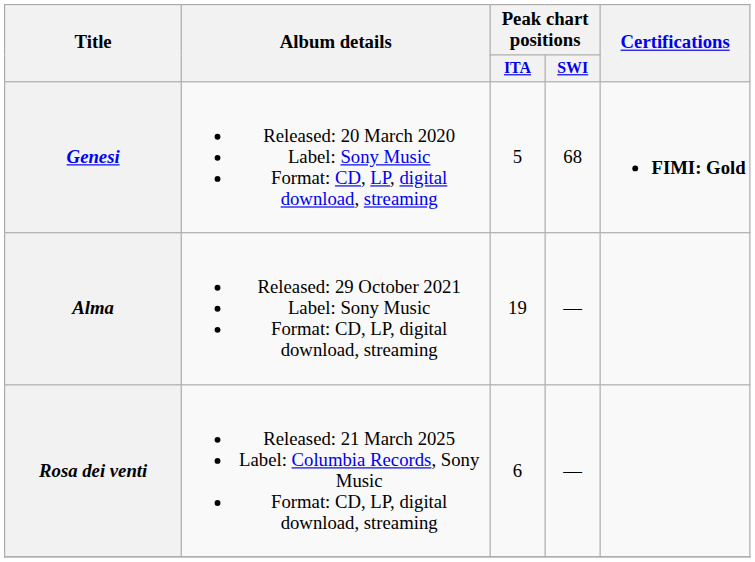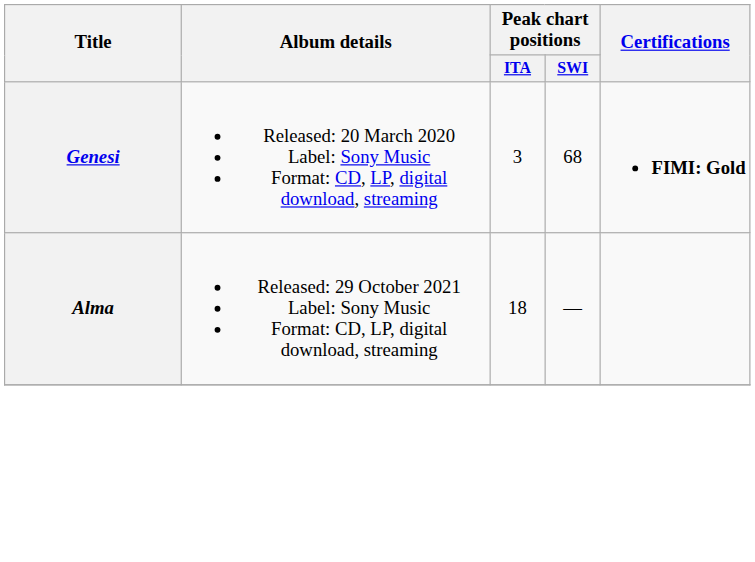 <table class="wikitable plainrowheaders" style="text-align:center;">
 <tr>
 <th scope="col" rowspan="2" style="width:9em;">Title</th>
 <th scope="col" rowspan="2" style="width:16em;">Album details</th>
 <th scope="col" colspan="2">Peak chart positions</th>
 <th scope="col" rowspan="2"><a href='#'>Certifications</a></th>
 </tr>
 <tr>
 <th scope="col" style="width:3em;font-size:85%;"><a href='#'>ITA</a><br></th>
 <th scope="col" style="width:3em;font-size:85%;"><a href='#'>SWI</a><br></th>
 </tr>
 <tr>
 <th scope="row"><em><a href='#'>Genesi</a></em></th>
 <td><br><ul><li>Released: 20 March 2020</li><li>Label: <a href='#'>Sony Music</a></li><li>Format: <a href='#'>CD</a>, <a href='#'>LP</a>, <a href='#'>digital download</a>, <a href='#'>streaming</a></li></ul></td>
-<td>5</td>
+<td>3</td>
 <td>68</td>
 <td><strong><br><ul><li>FIMI: Gold</li></ul></strong></td>
 </tr>
 <tr>
 <th scope="row"><em>Alma</em></th>
 <td><br><ul><li>Released: 29 October 2021</li><li>Label: Sony Music</li><li>Format: CD, LP, digital download, streaming</li></ul></td>
-<td>19</td>
-<td>—</td>
-<td></td>
-</tr>
-<tr>
-<th scope="row"><em>Rosa dei venti</em></th>
-<td><br><ul><li>Released: 21 March 2025</li><li>Label: <a href='#'>Columbia Records</a>, Sony Music</li><li>Format: CD, LP, digital download, streaming</li></ul></td>
-<td>6</td>
+<td>18</td>
 <td>—</td>
 <td></td>
 </tr>
 <tr>
 </tr>
 </table>
